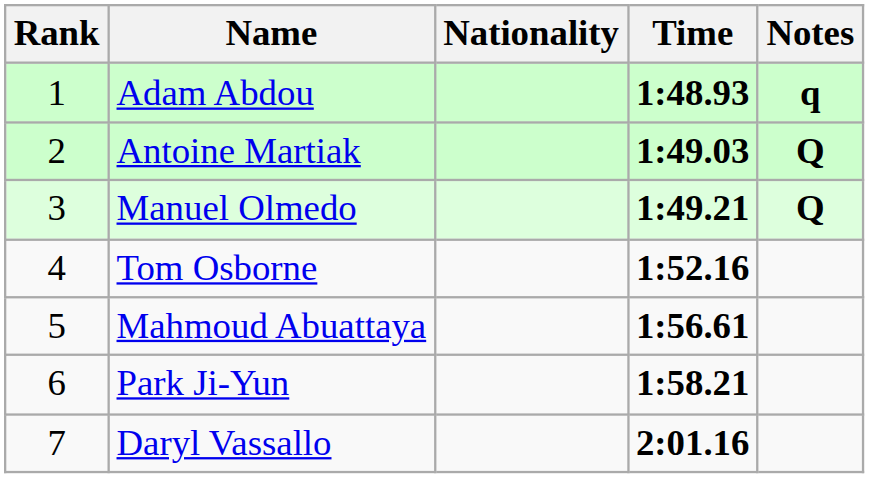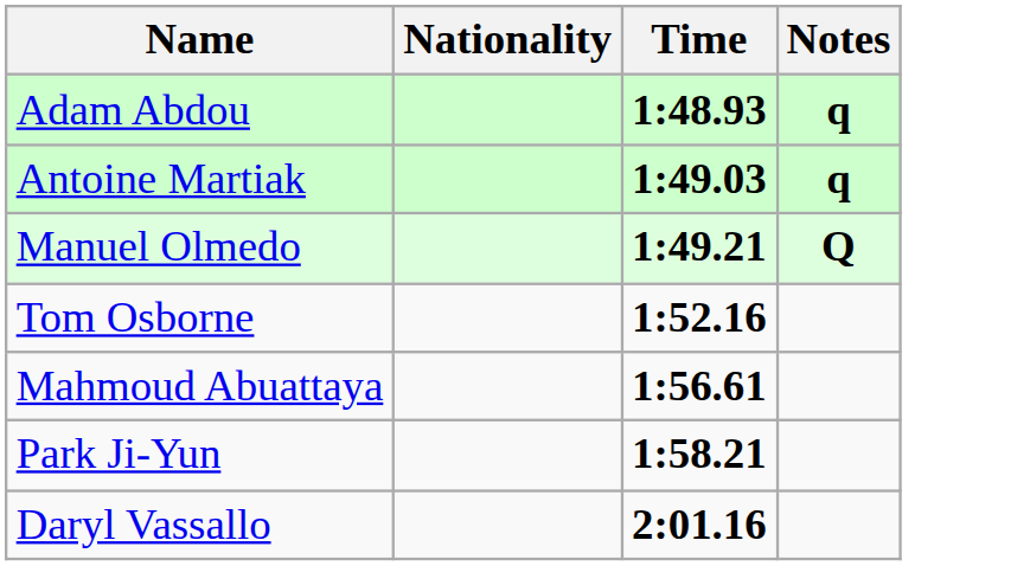 <table class="wikitable sortable" style="text-align:center">
 <tr>
-<th>Rank</th>
 <th>Name</th>
 <th>Nationality</th>
 <th>Time</th>
 <th>Notes</th>
 </tr>
 <tr bgcolor=ccffcc>
-<td>1</td>
 <td align=left><a href='#'>Adam Abdou</a></td>
 <td align=left></td>
 <td><strong>1:48.93</strong></td>
 <td><strong>q</strong></td>
 </tr>
 <tr bgcolor=ccffcc>
-<td>2</td>
 <td align=left><a href='#'>Antoine Martiak</a></td>
 <td align=left></td>
 <td><strong>1:49.03</strong></td>
-<td><strong>Q</strong></td>
+<td><strong>q</strong></td>
 </tr>
 <tr bgcolor=ddffdd>
-<td>3</td>
 <td align=left><a href='#'>Manuel Olmedo</a></td>
 <td align=left></td>
 <td><strong>1:49.21</strong></td>
 <td><strong>Q</strong></td>
 </tr>
 <tr>
-<td>4</td>
 <td align=left><a href='#'>Tom Osborne</a></td>
 <td align=left></td>
 <td><strong>1:52.16</strong></td>
 <td></td>
 </tr>
 <tr>
-<td>5</td>
 <td align=left><a href='#'>Mahmoud Abuattaya</a></td>
 <td align=left></td>
 <td><strong>1:56.61</strong></td>
 <td></td>
 </tr>
 <tr>
-<td>6</td>
 <td align=left><a href='#'>Park Ji-Yun</a></td>
 <td align=left></td>
 <td><strong>1:58.21</strong></td>
 <td></td>
 </tr>
 <tr>
-<td>7</td>
 <td align=left><a href='#'>Daryl Vassallo</a></td>
 <td align=left></td>
 <td><strong>2:01.16</strong></td>
 <td></td>
 </tr>
 </table>
